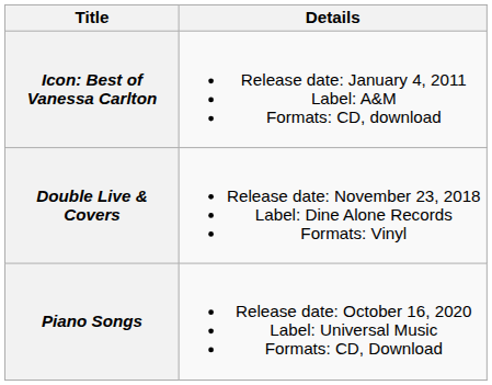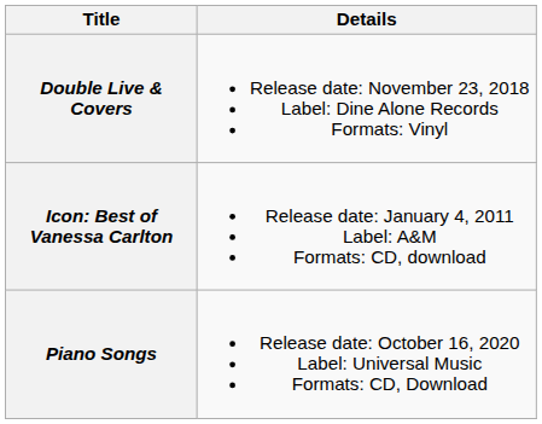 <table class="wikitable plainrowheaders" style="text-align:center;">
 <tr>
 <th style="width:10em;">Title</th>
 <th style="width:18em;">Details</th>
 </tr>
 <tr>
+<th scope="row"><em>Double Live & Covers</em></th>
+<td><br><ul><li>Release date: November 23, 2018</li><li>Label: Dine Alone Records</li><li>Formats: Vinyl</li></ul></td>
+</tr>
+<tr>
 <th scope="row"><em>Icon: Best of Vanessa Carlton</em></th>
 <td><br><ul><li>Release date: January 4, 2011</li><li>Label: A&M</li><li>Formats: CD, download</li></ul></td>
-</tr>
-<tr>
-<th scope="row"><em>Double Live & Covers</em></th>
-<td><br><ul><li>Release date: November 23, 2018</li><li>Label: Dine Alone Records</li><li>Formats: Vinyl</li></ul></td>
 </tr>
 <tr>
 <th scope="row"><em>Piano Songs</em></th>
 <td><br><ul><li>Release date: October 16, 2020</li><li>Label: Universal Music</li><li>Formats: CD, Download</li></ul></td>
 </tr>
 </table>
